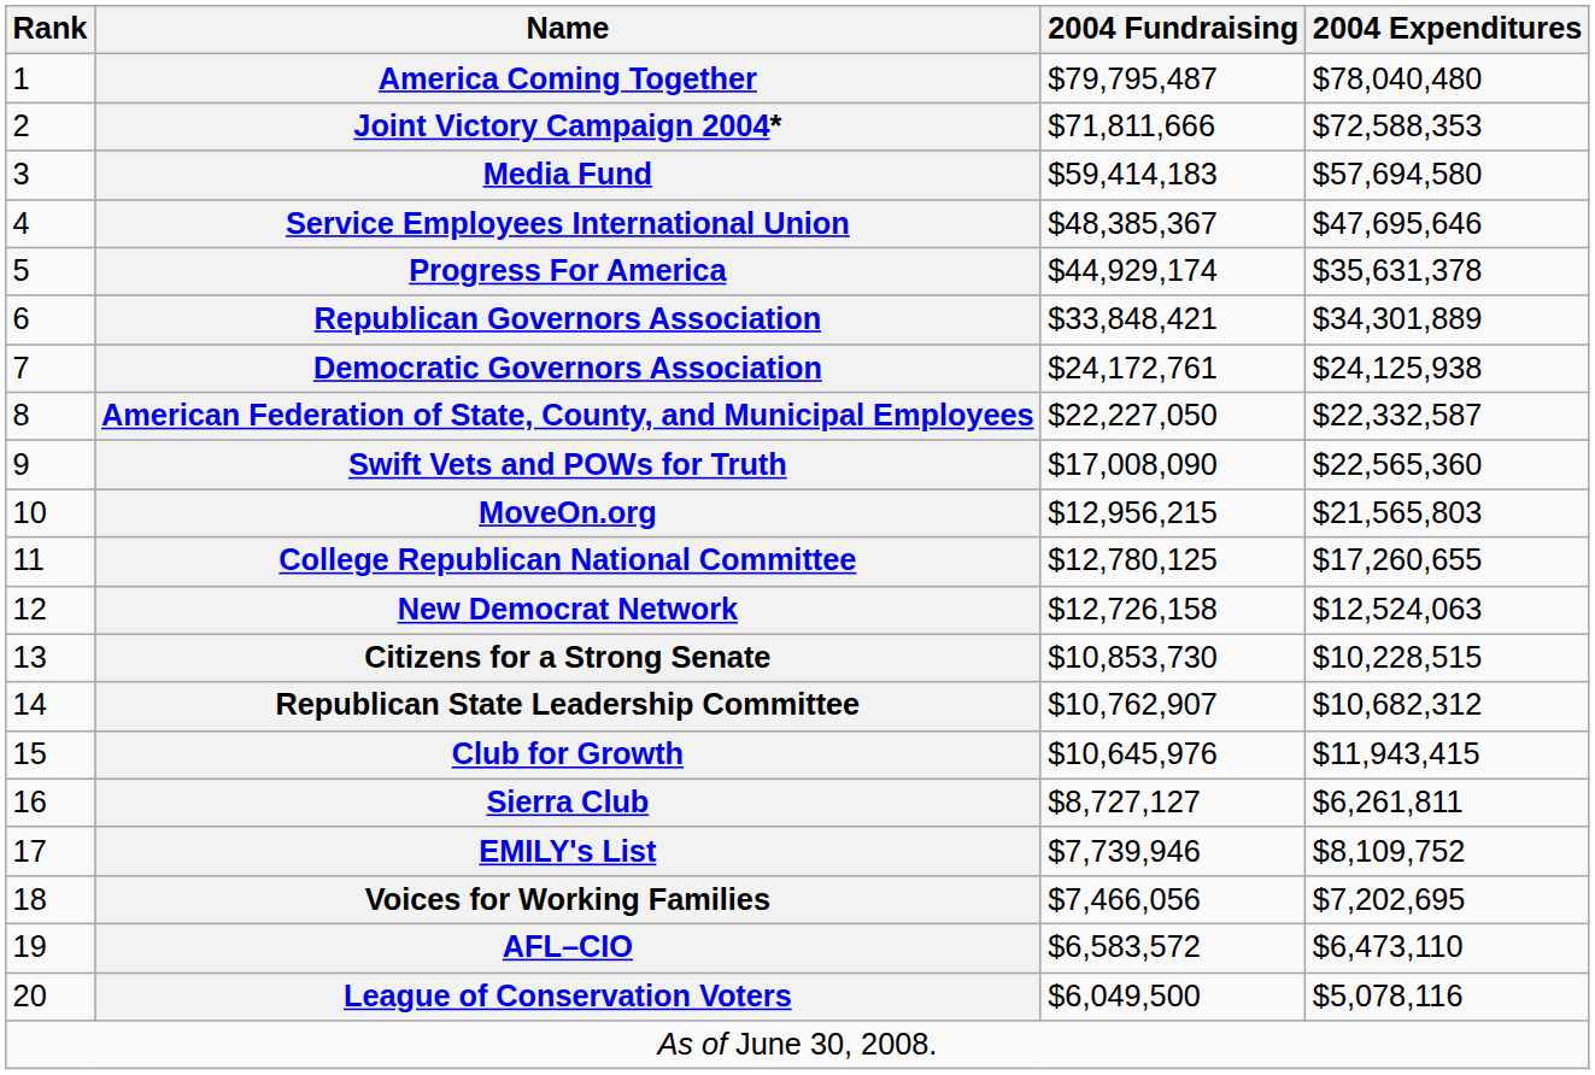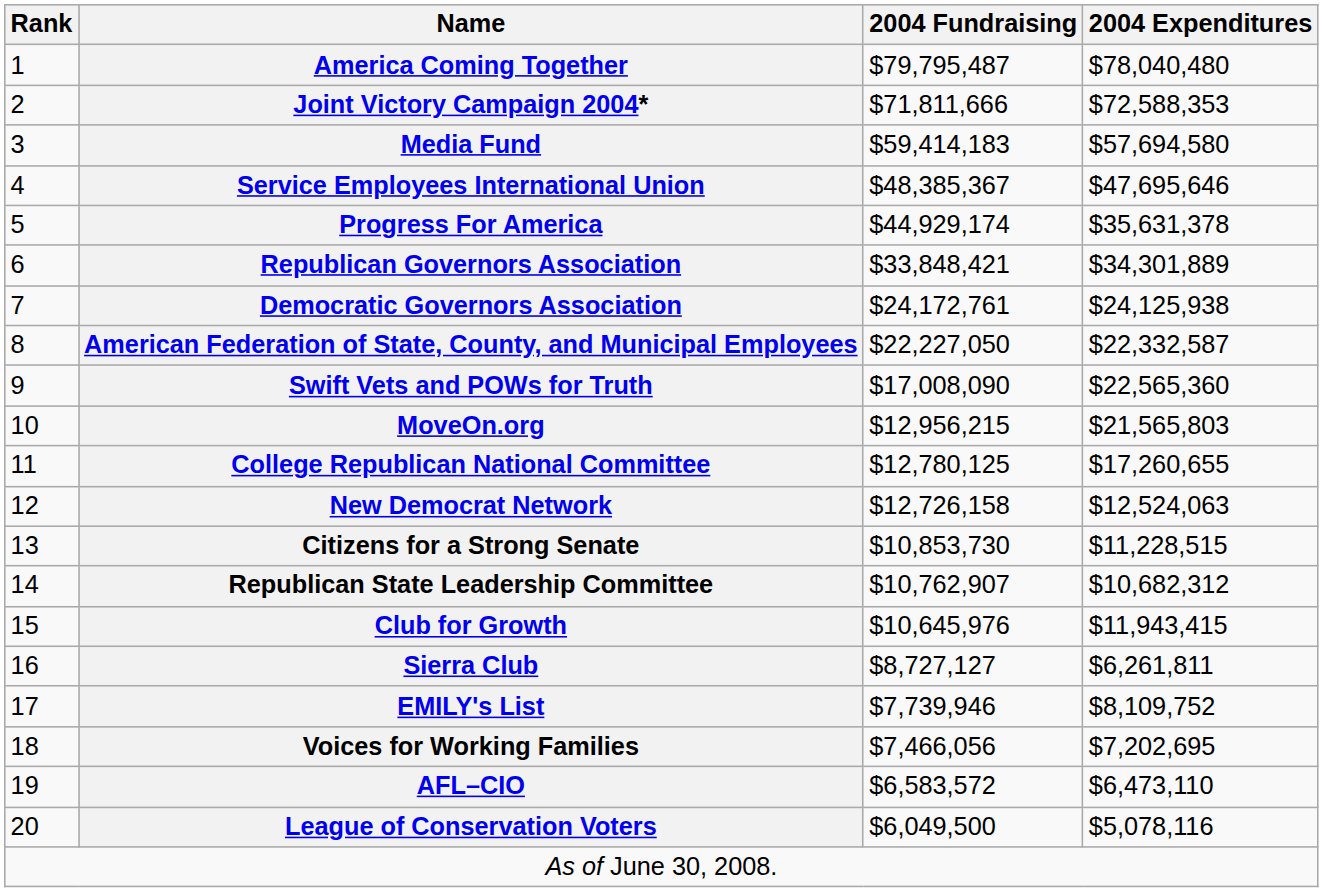 <table class="wikitable">
 <tr>
 <th>Rank</th>
 <th>Name</th>
 <th>2004 Fundraising</th>
 <th>2004 Expenditures</th>
 </tr>
 <tr>
 <td>1</td>
 <th><a href='#'>America Coming Together</a></th>
 <td>$79,795,487</td>
 <td>$78,040,480</td>
 </tr>
 <tr>
 <td>2</td>
 <th><a href='#'>Joint Victory Campaign 2004</a>*</th>
 <td>$71,811,666</td>
 <td>$72,588,353</td>
 </tr>
 <tr>
 <td>3</td>
 <th><a href='#'>Media Fund</a></th>
 <td>$59,414,183</td>
 <td>$57,694,580</td>
 </tr>
 <tr>
 <td>4</td>
 <th><a href='#'>Service Employees International Union</a></th>
 <td>$48,385,367</td>
 <td>$47,695,646</td>
 </tr>
 <tr>
 <td>5</td>
 <th><a href='#'>Progress For America</a></th>
 <td>$44,929,174</td>
 <td>$35,631,378</td>
 </tr>
 <tr>
 <td>6</td>
 <th><a href='#'>Republican Governors Association</a></th>
 <td>$33,848,421</td>
 <td>$34,301,889</td>
 </tr>
 <tr>
 <td>7</td>
 <th><a href='#'>Democratic Governors Association</a></th>
 <td>$24,172,761</td>
 <td>$24,125,938</td>
 </tr>
 <tr>
 <td>8</td>
 <th><a href='#'>American Federation of State, County, and Municipal Employees</a></th>
 <td>$22,227,050</td>
 <td>$22,332,587</td>
 </tr>
 <tr>
 <td>9</td>
 <th><a href='#'>Swift Vets and POWs for Truth</a></th>
 <td>$17,008,090</td>
 <td>$22,565,360</td>
 </tr>
 <tr>
 <td>10</td>
 <th><a href='#'>MoveOn.org</a></th>
 <td>$12,956,215</td>
 <td>$21,565,803</td>
 </tr>
 <tr>
 <td>11</td>
 <th><a href='#'>College Republican National Committee</a></th>
 <td>$12,780,125</td>
 <td>$17,260,655</td>
 </tr>
 <tr>
 <td>12</td>
 <th><a href='#'>New Democrat Network</a></th>
 <td>$12,726,158</td>
 <td>$12,524,063</td>
 </tr>
 <tr>
 <td>13</td>
 <th>Citizens for a Strong Senate</th>
 <td>$10,853,730</td>
-<td>$10,228,515</td>
+<td>$11,228,515</td>
 </tr>
 <tr>
 <td>14</td>
 <th>Republican State Leadership Committee</th>
 <td>$10,762,907</td>
 <td>$10,682,312</td>
 </tr>
 <tr>
 <td>15</td>
 <th><a href='#'>Club for Growth</a></th>
 <td>$10,645,976</td>
 <td>$11,943,415</td>
 </tr>
 <tr>
 <td>16</td>
 <th><a href='#'>Sierra Club</a></th>
 <td>$8,727,127</td>
 <td>$6,261,811</td>
 </tr>
 <tr>
 <td>17</td>
 <th><a href='#'>EMILY's List</a></th>
 <td>$7,739,946</td>
 <td>$8,109,752</td>
 </tr>
 <tr>
 <td>18</td>
 <th>Voices for Working Families</th>
 <td>$7,466,056</td>
 <td>$7,202,695</td>
 </tr>
 <tr>
 <td>19</td>
 <th><a href='#'>AFL–CIO</a></th>
 <td>$6,583,572</td>
 <td>$6,473,110</td>
 </tr>
 <tr>
 <td>20</td>
 <th><a href='#'>League of Conservation Voters</a></th>
 <td>$6,049,500</td>
 <td>$5,078,116</td>
 </tr>
 <tr>
 <td style="text-align:center;" colspan="4"><em>As of</em> June 30, 2008.</td>
 </tr>
 </table>
